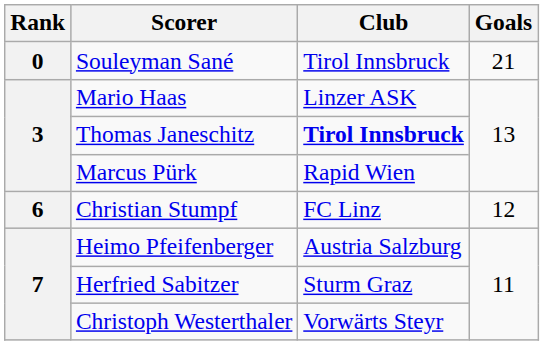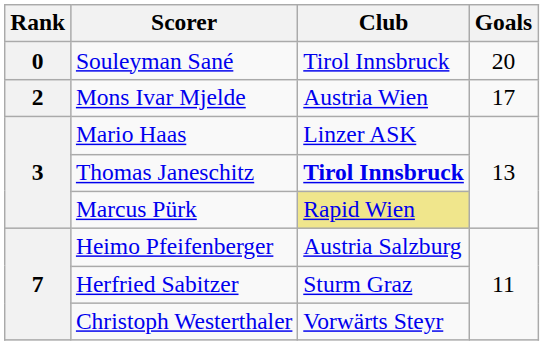 <table class="wikitable" style="text-align:center">
 <tr>
 <th>Rank</th>
 <th>Scorer</th>
 <th>Club</th>
 <th>Goals</th>
 </tr>
 <tr>
 <th>0</th>
 <td align="left"> <a href='#'>Souleyman Sané</a></td>
 <td align="left"><a href='#'>Tirol Innsbruck</a></td>
-<td>21</td>
+<td>20</td>
+</tr>
+<tr>
+<th>2</th>
+<td align="left"> <a href='#'>Mons Ivar Mjelde</a></td>
+<td align="left"><a href='#'>Austria Wien</a></td>
+<td>17</td>
 </tr>
 <tr>
 <th rowspan="3">3</th>
 <td align="left"> <a href='#'>Mario Haas</a></td>
 <td align="left"><a href='#'>Linzer ASK</a></td>
 <td rowspan="3">13</td>
 </tr>
 <tr>
 <td align="left"> <a href='#'>Thomas Janeschitz</a></td>
 <td align="left"><strong><a href='#'>Tirol Innsbruck</a></strong></td>
 </tr>
 <tr>
 <td align="left"> <a href='#'>Marcus Pürk</a></td>
-<td align="left"><a href='#'>Rapid Wien</a></td>
-</tr>
-<tr>
-<th>6</th>
-<td align="left"> <a href='#'>Christian Stumpf</a></td>
-<td align="left"><a href='#'>FC Linz</a></td>
-<td>12</td>
+<td align="left" style="background: khaki;"><a href='#'>Rapid Wien</a></td>
 </tr>
 <tr>
 <th rowspan="3">7</th>
 <td align="left"> <a href='#'>Heimo Pfeifenberger</a></td>
 <td align="left"><a href='#'>Austria Salzburg</a></td>
 <td rowspan="3">11</td>
 </tr>
 <tr>
 <td align="left"> <a href='#'>Herfried Sabitzer</a></td>
 <td align="left"><a href='#'>Sturm Graz</a></td>
 </tr>
 <tr>
 <td align="left"> <a href='#'>Christoph Westerthaler</a></td>
 <td align="left"><a href='#'>Vorwärts Steyr</a></td>
 </tr>
 </table>
